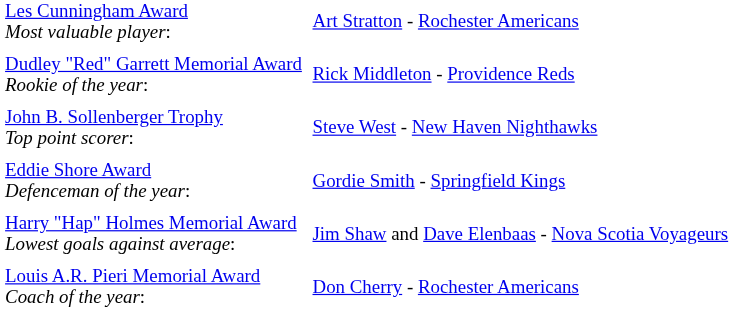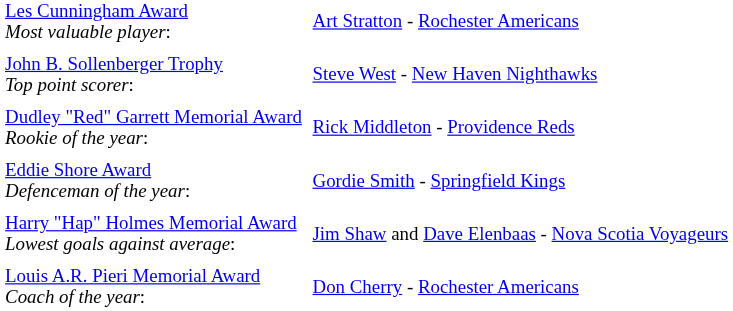 <table cellpadding="3" cellspacing="3">
 <tr>
 <td><a href='#'>Les Cunningham Award</a><br><em>Most valuable player</em>:</td>
 <td><a href='#'>Art Stratton</a> - <a href='#'>Rochester Americans</a></td>
 </tr>
 <tr>
+<td><a href='#'>John B. Sollenberger Trophy</a><br><em>Top point scorer</em>:</td>
+<td><a href='#'>Steve West</a> - <a href='#'>New Haven Nighthawks</a></td>
+</tr>
+<tr>
 <td><a href='#'>Dudley "Red" Garrett Memorial Award</a><br><em>Rookie of the year</em>:</td>
 <td><a href='#'>Rick Middleton</a> - <a href='#'>Providence Reds</a></td>
-</tr>
-<tr>
-<td><a href='#'>John B. Sollenberger Trophy</a><br><em>Top point scorer</em>:</td>
-<td><a href='#'>Steve West</a> - <a href='#'>New Haven Nighthawks</a></td>
 </tr>
 <tr>
 <td><a href='#'>Eddie Shore Award</a><br><em>Defenceman of the year</em>:</td>
 <td><a href='#'>Gordie Smith</a> - <a href='#'>Springfield Kings</a></td>
 </tr>
 <tr>
 <td><a href='#'>Harry "Hap" Holmes Memorial Award</a><br><em>Lowest goals against average</em>:</td>
 <td><a href='#'>Jim Shaw</a> and <a href='#'>Dave Elenbaas</a> - <a href='#'>Nova Scotia Voyageurs</a></td>
 </tr>
 <tr>
 <td><a href='#'>Louis A.R. Pieri Memorial Award</a><br><em>Coach of the year</em>:</td>
 <td><a href='#'>Don Cherry</a> - <a href='#'>Rochester Americans</a></td>
 </tr>
 </table>
